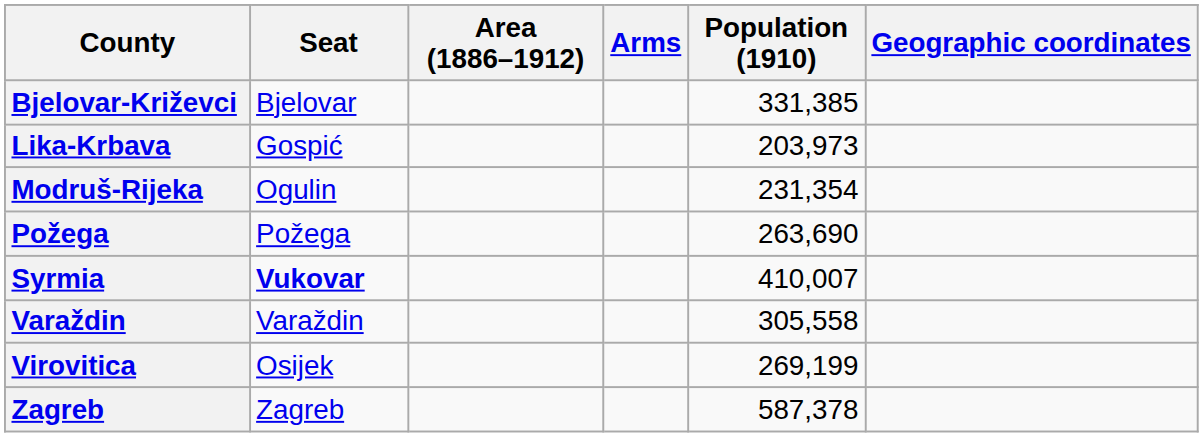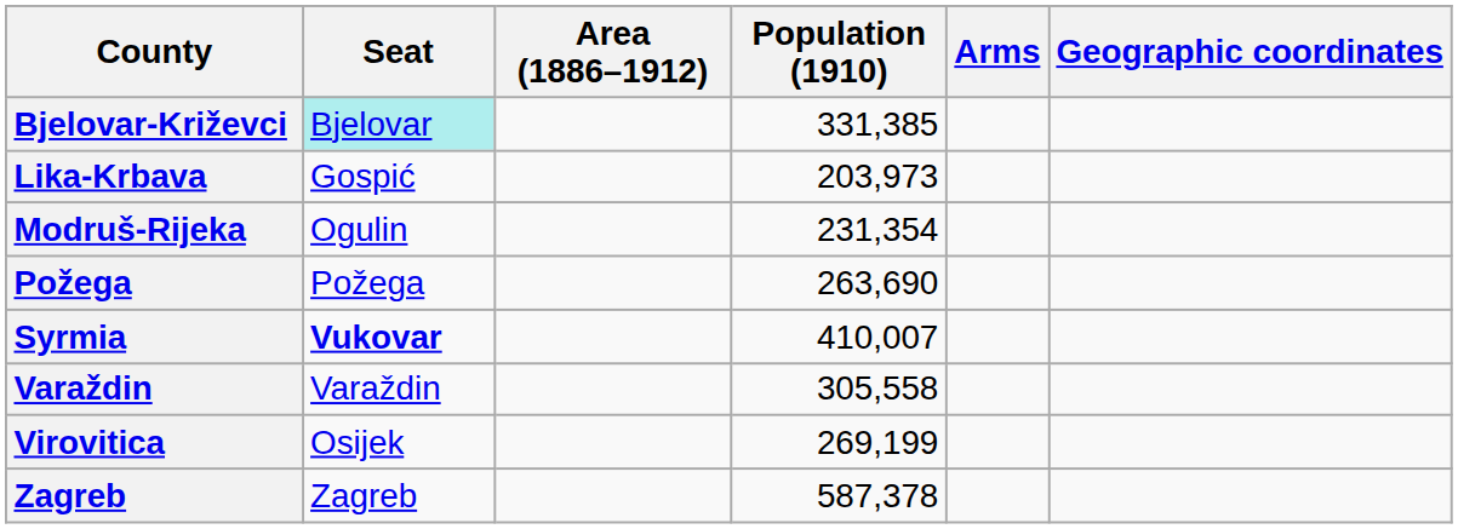 <table class="sortable plainrowheaders wikitable" style="cellspacing=2px; text-align:left; font-size:90%;">
 <tr style="font-size:100%; text-align:right;">
 <th style="width:120px;"  scope="col">County</th>
 <th style="width:75px;"  scope="col">Seat</th>
 <th style="width:95px;"  scope="col">Area<br>(1886–1912)</th>
+<th style="width:85px;" scope="col">Population (1910)</th>
 <th scope="col" class="unsortable"><a href='#'>Arms</a></th>
-<th style="width:85px;" scope="col">Population (1910)</th>
 <th scope="col"><a href='#'>Geographic coordinates</a></th>
 </tr>
 <tr>
 <th scope="row" style=text-align:left><a href='#'>Bjelovar-Križevci</a></th>
-<td><a href='#'>Bjelovar</a></td>
+<td style="background: paleturquoise;"><a href='#'>Bjelovar</a></td>
 <td style="text-align:right"></td>
+<td style="text-align:right">331,385</td>
 <td align=center></td>
-<td style="text-align:right">331,385</td>
 <td align=center></td>
 </tr>
 <tr>
 <th scope="row" style=text-align:left><a href='#'>Lika-Krbava</a></th>
 <td><a href='#'>Gospić</a></td>
 <td style="text-align:right"></td>
+<td style="text-align:right">203,973</td>
 <td align=center></td>
-<td style="text-align:right">203,973</td>
 <td align=center></td>
 </tr>
 <tr>
 <th scope="row" style=text-align:left><a href='#'>Modruš-Rijeka</a></th>
 <td><a href='#'>Ogulin</a></td>
 <td style="text-align:right"></td>
+<td style="text-align:right">231,354</td>
 <td align=center></td>
-<td style="text-align:right">231,354</td>
 <td align=center></td>
 </tr>
 <tr>
 <th scope="row" style=text-align:left><a href='#'>Požega</a></th>
 <td><a href='#'>Požega</a></td>
 <td style="text-align:right"></td>
+<td style="text-align:right">263,690</td>
 <td align=center></td>
-<td style="text-align:right">263,690</td>
 <td align=center></td>
 </tr>
 <tr>
 <th scope="row" style=text-align:left><a href='#'>Syrmia</a></th>
 <td><strong><a href='#'>Vukovar</a></strong></td>
 <td style="text-align:right"></td>
+<td style="text-align:right">410,007</td>
 <td align=center></td>
-<td style="text-align:right">410,007</td>
 <td align=center></td>
 </tr>
 <tr>
 <th scope="row" style=text-align:left><a href='#'>Varaždin</a></th>
 <td><a href='#'>Varaždin</a></td>
 <td style="text-align:right"></td>
+<td style="text-align:right">305,558</td>
 <td align=center></td>
-<td style="text-align:right">305,558</td>
 <td align=center></td>
 </tr>
 <tr>
 <th scope="row" style=text-align:left><a href='#'>Virovitica</a></th>
 <td><a href='#'>Osijek</a></td>
 <td style="text-align:right"></td>
+<td style="text-align:right">269,199</td>
 <td align=center></td>
-<td style="text-align:right">269,199</td>
 <td align=center></td>
 </tr>
 <tr>
 <th scope="row" style=text-align:left><a href='#'>Zagreb</a></th>
 <td><a href='#'>Zagreb</a></td>
 <td style="text-align:right"></td>
+<td style="text-align:right">587,378</td>
 <td align=center></td>
-<td style="text-align:right">587,378</td>
 <td align=center></td>
 </tr>
 </table>
